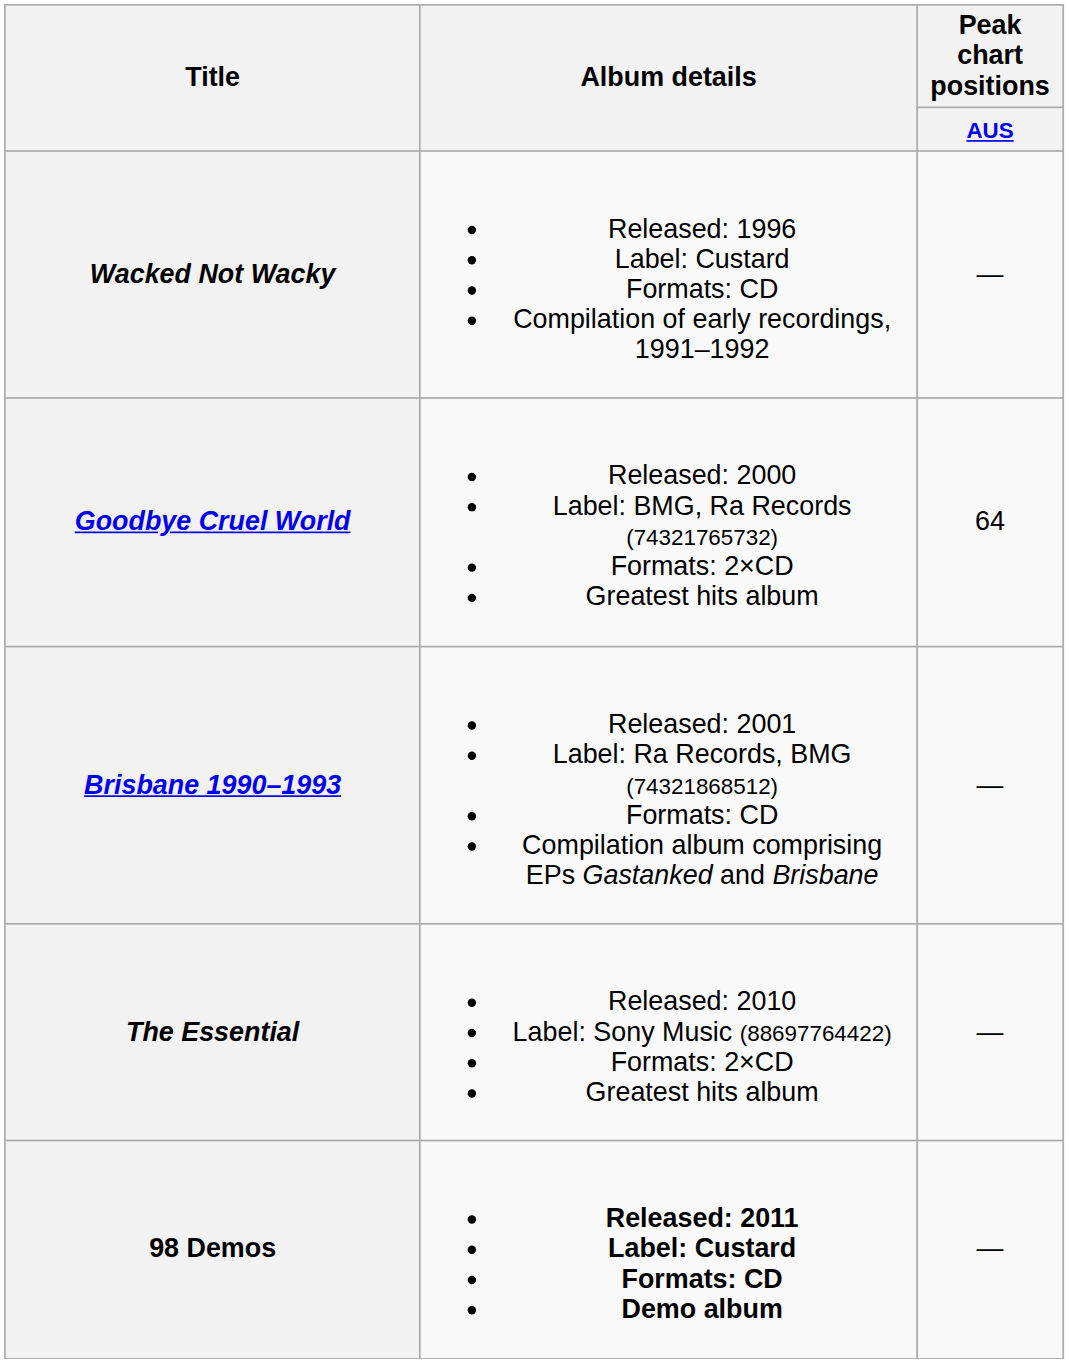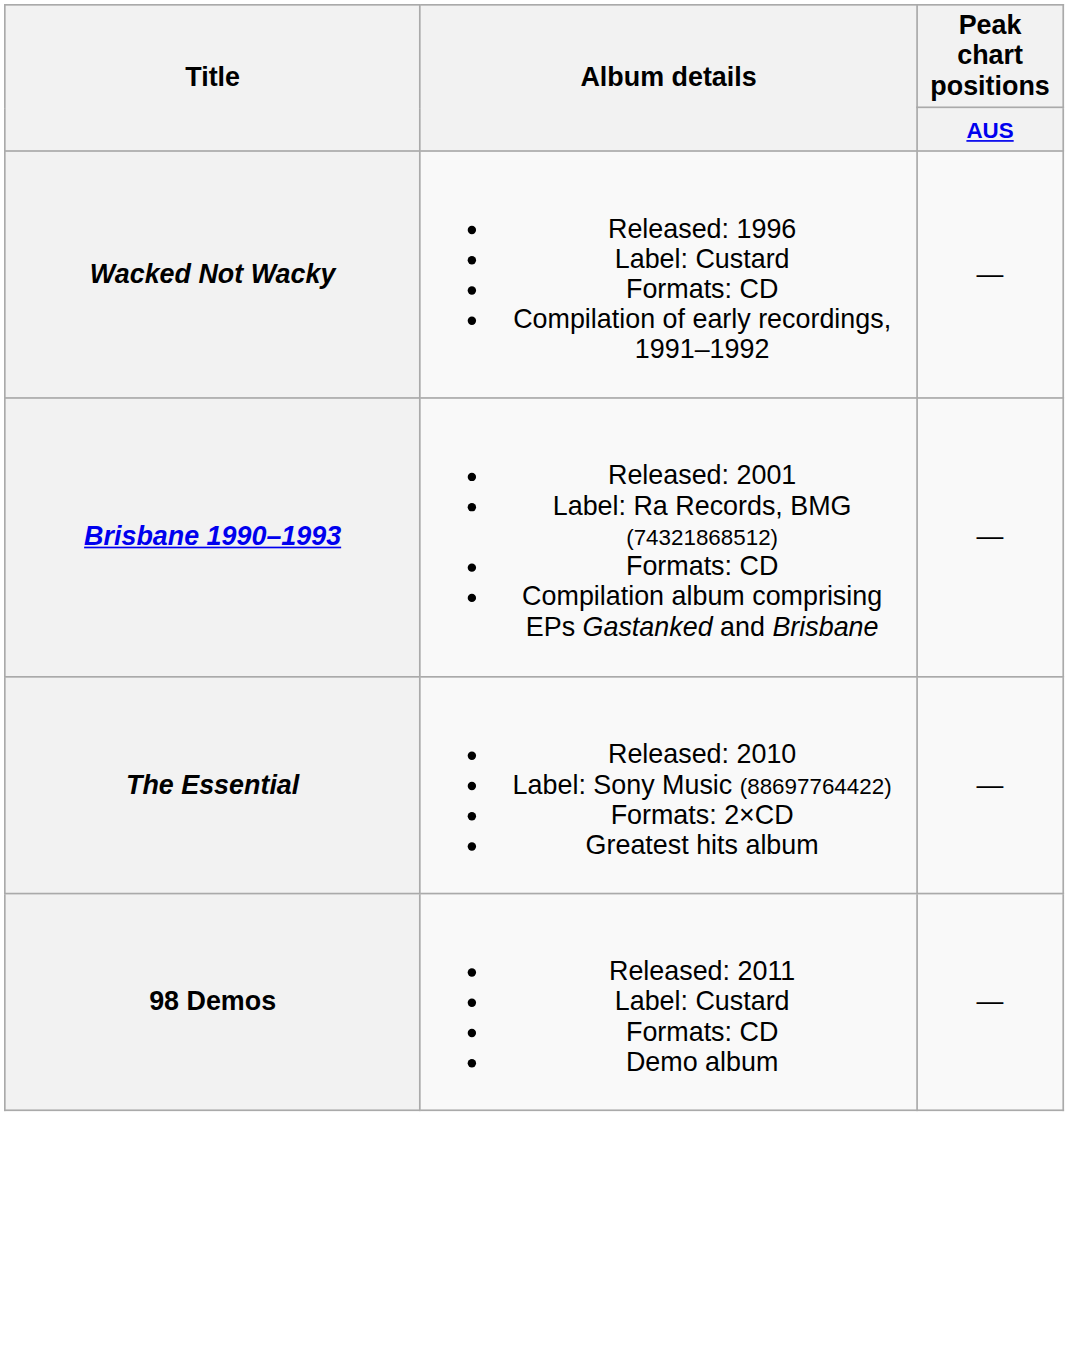 <table class="wikitable plainrowheaders" style="text-align:center">
 <tr>
 <th scope="col" rowspan="2" style="width:15em;">Title</th>
 <th scope="col" rowspan="2" style="width:18em;">Album details</th>
 <th scope="col" colspan="1" style="width:5em;">Peak chart<br>positions</th>
 </tr>
 <tr>
 <th scope="col" style="text-align:center;"><small><a href='#'>AUS</a><br></small></th>
 </tr>
 <tr>
 <th scope="row"><em>Wacked Not Wacky</em></th>
 <td><br><ul><li>Released: 1996</li><li>Label: Custard</li><li>Formats: CD</li><li>Compilation of early recordings, 1991–1992</li></ul></td>
 <td>—</td>
 </tr>
 <tr>
-<th scope="row"><em><a href='#'>Goodbye Cruel World</a></em></th>
-<td><br><ul><li>Released: 2000</li><li>Label: BMG, Ra Records <small>(74321765732)</small></li><li>Formats: 2×CD</li><li>Greatest hits album</li></ul></td>
-<td>64</td>
-</tr>
-<tr>
 <th scope="row"><em><a href='#'>Brisbane 1990–1993</a></em></th>
 <td><br><ul><li>Released: 2001</li><li>Label: Ra Records, BMG <small>(74321868512)</small></li><li>Formats: CD</li><li>Compilation album comprising EPs <em>Gastanked</em> and <em>Brisbane</em></li></ul></td>
 <td>—</td>
 </tr>
 <tr>
 <th scope="row"><em>The Essential</em></th>
 <td><br><ul><li>Released: 2010</li><li>Label: Sony Music <small>(88697764422)</small></li><li>Formats: 2×CD</li><li>Greatest hits album</li></ul></td>
 <td>—</td>
 </tr>
 <tr>
 <th scope="row"><strong>98 Demos<em></th>
-<td><strong><br><ul><li>Released: 2011</li><li>Label: Custard</li><li>Formats: CD</li><li>Demo album</li></ul></strong></td>
+<td><br><ul><li>Released: 2011</li><li>Label: Custard</li><li>Formats: CD</li><li>Demo album</li></ul></td>
 <td>—</td>
 </tr>
 </table>
